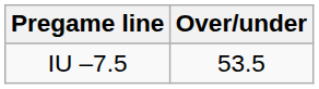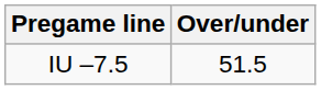 <table class="wikitable">
 <tr align="center">
 <th style=>Pregame line</th>
 <th style=>Over/under</th>
 </tr>
 <tr align="center">
 <td>IU –7.5</td>
-<td>53.5</td>
+<td>51.5</td>
 </tr>
 </table>
